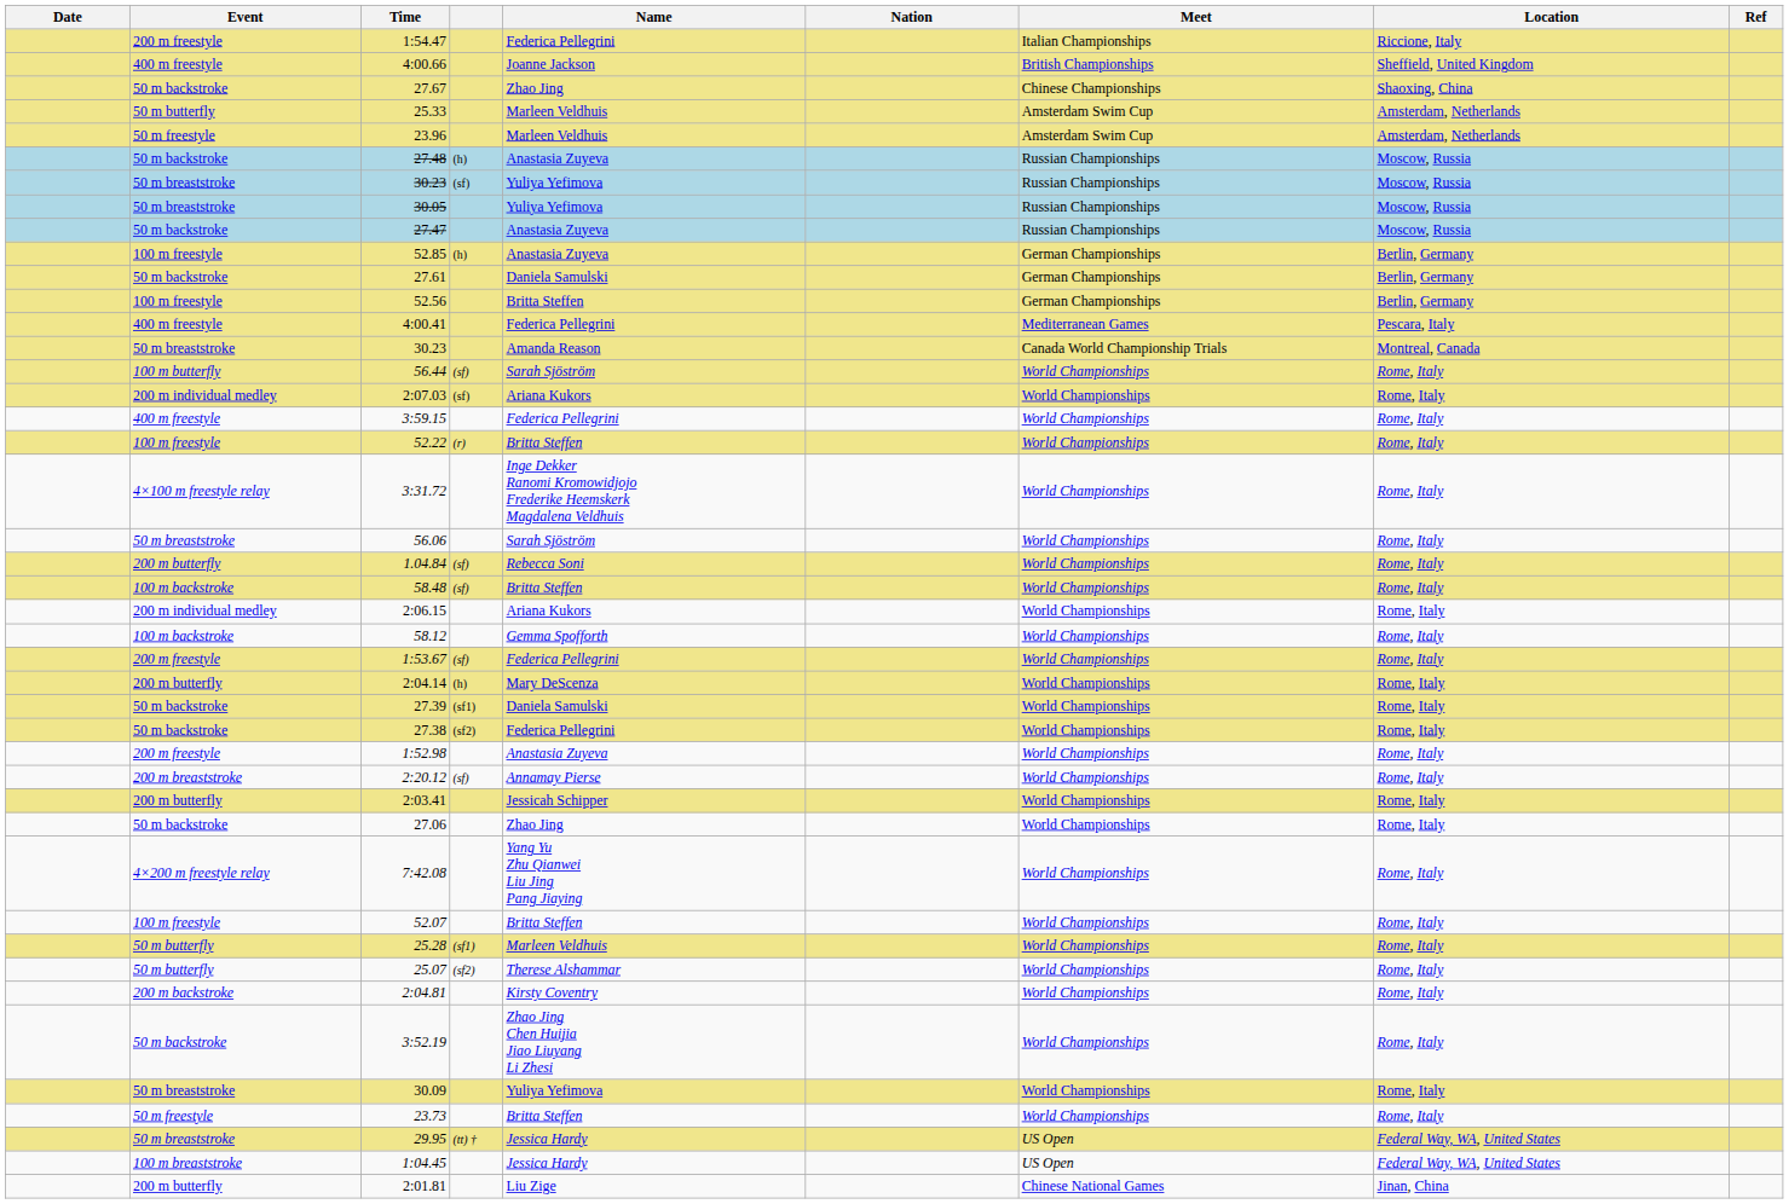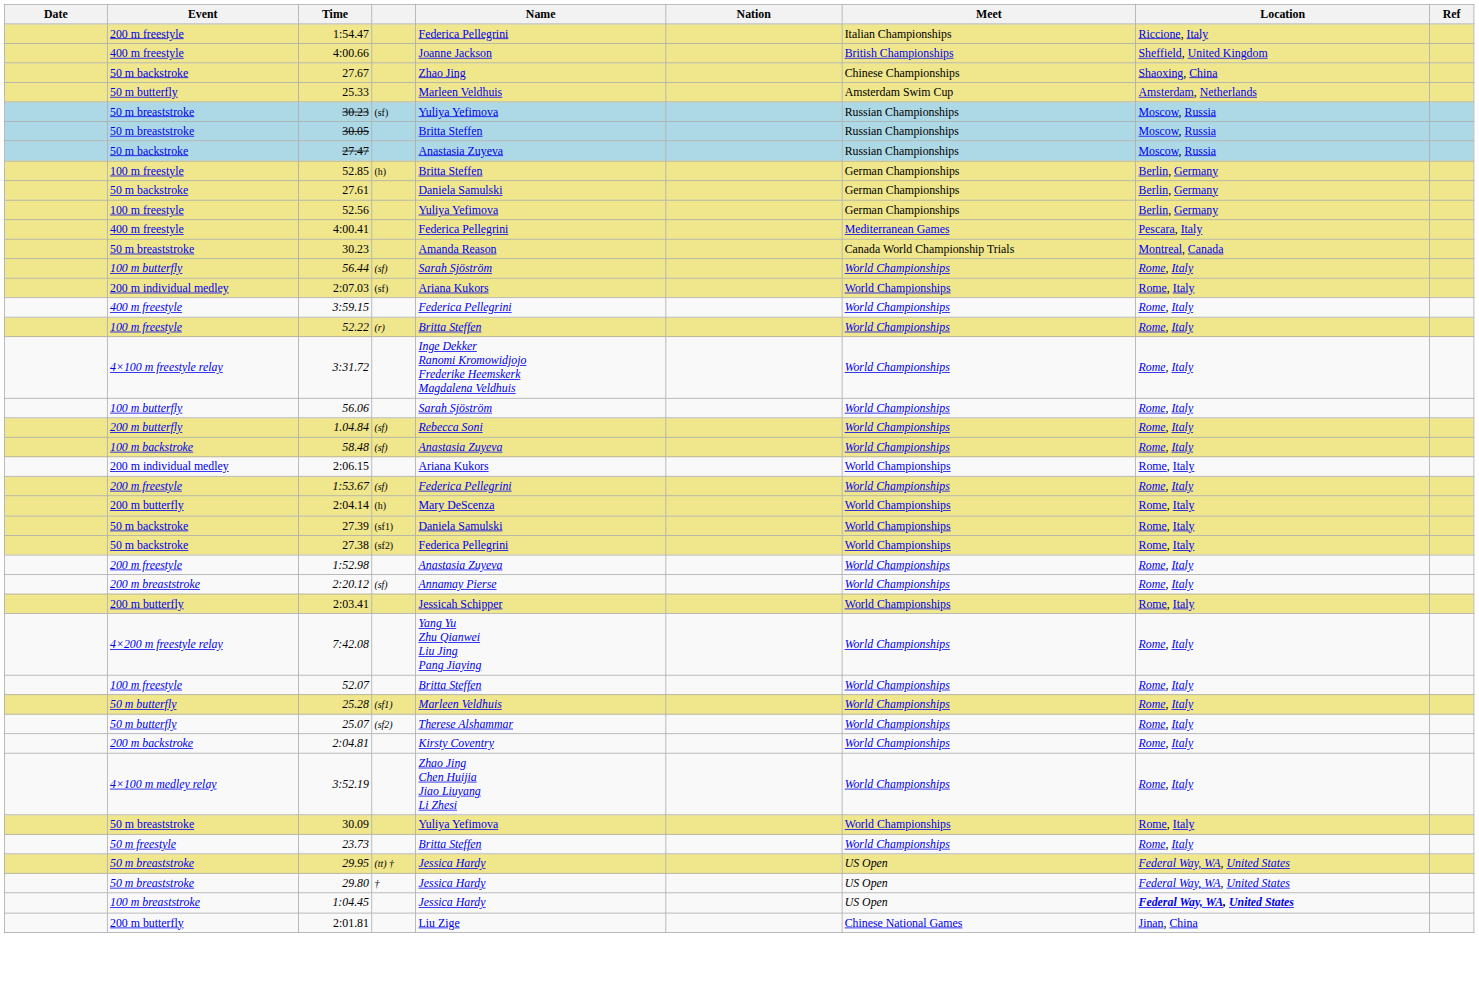 <table class="wikitable sortable" style="font-size: 95%;" width="95%">
 <tr>
 <th width="7%">Date</th>
 <th width="13%">Event</th>
 <th width="5%" class="unsortable">Time</th>
 <th width="3%" class="unsortable"></th>
 <th width="17%">Name</th>
 <th width="12%">Nation</th>
 <th width="20%">Meet</th>
 <th width="20%">Location</th>
 <th width="3%"  class="unsortable">Ref</th>
 </tr>
 <tr bgcolor="khaki">
 <td></td>
 <td><a href='#'>200 m freestyle</a></td>
 <td align="right">1:54.47</td>
 <td></td>
 <td><a href='#'>Federica Pellegrini</a></td>
 <td></td>
 <td>Italian Championships</td>
 <td> <a href='#'>Riccione</a>, <a href='#'>Italy</a></td>
 <td align="center"></td>
 </tr>
 <tr bgcolor="khaki">
 <td></td>
 <td><a href='#'>400 m freestyle</a></td>
 <td align="right">4:00.66</td>
 <td></td>
 <td><a href='#'>Joanne Jackson</a></td>
 <td></td>
 <td><a href='#'>British Championships</a></td>
 <td> <a href='#'>Sheffield</a>, <a href='#'>United Kingdom</a></td>
 <td align="center"></td>
 </tr>
 <tr bgcolor="khaki">
 <td></td>
 <td><a href='#'>50 m backstroke</a></td>
 <td align="right">27.67</td>
 <td><small></small></td>
 <td><a href='#'>Zhao Jing</a></td>
 <td></td>
 <td>Chinese Championships</td>
 <td> <a href='#'>Shaoxing</a>, <a href='#'>China</a></td>
 <td align="center"></td>
 </tr>
 <tr bgcolor="khaki">
 <td></td>
 <td><a href='#'>50 m butterfly</a></td>
 <td align="right">25.33</td>
 <td></td>
 <td><a href='#'>Marleen Veldhuis</a></td>
 <td></td>
 <td>Amsterdam Swim Cup</td>
 <td> <a href='#'>Amsterdam</a>, <a href='#'>Netherlands</a></td>
 <td align="center"></td>
 </tr>
-<tr bgcolor="khaki">
-<td></td>
-<td><a href='#'>50 m freestyle</a></td>
-<td align="right">23.96</td>
-<td></td>
-<td><a href='#'>Marleen Veldhuis</a></td>
-<td></td>
-<td>Amsterdam Swim Cup</td>
-<td> <a href='#'>Amsterdam</a>, <a href='#'>Netherlands</a></td>
-<td align="center"></td>
-</tr>
-<tr bgcolor="lightblue">
-<td></td>
-<td><a href='#'>50 m backstroke</a></td>
-<td align="right"><s>27.48</s></td>
-<td><small>(h)</small></td>
-<td><a href='#'>Anastasia Zuyeva</a></td>
-<td></td>
-<td>Russian Championships</td>
-<td> <a href='#'>Moscow</a>, <a href='#'>Russia</a></td>
-<td align="center"></td>
-</tr>
 <tr bgcolor="lightblue">
 <td></td>
 <td><a href='#'>50 m breaststroke</a></td>
 <td align="right"><s>30.23</s></td>
 <td><small>(sf)</small></td>
 <td><a href='#'>Yuliya Yefimova</a></td>
 <td></td>
 <td>Russian Championships</td>
 <td> <a href='#'>Moscow</a>, <a href='#'>Russia</a></td>
 <td align="center"></td>
 </tr>
 <tr bgcolor="lightblue">
 <td></td>
 <td><a href='#'>50 m breaststroke</a></td>
 <td align="right"><s>30.05</s></td>
 <td></td>
-<td><a href='#'>Yuliya Yefimova</a></td>
+<td><a href='#'>Britta Steffen</a></td>
 <td></td>
 <td>Russian Championships</td>
 <td> <a href='#'>Moscow</a>, <a href='#'>Russia</a></td>
 <td align="center"></td>
 </tr>
 <tr bgcolor="lightblue">
 <td></td>
 <td><a href='#'>50 m backstroke</a></td>
 <td align="right"><s>27.47</s></td>
 <td></td>
 <td><a href='#'>Anastasia Zuyeva</a></td>
 <td></td>
 <td>Russian Championships</td>
 <td> <a href='#'>Moscow</a>, <a href='#'>Russia</a></td>
 <td align="center"></td>
 </tr>
 <tr bgcolor="khaki">
 <td></td>
 <td><a href='#'>100 m freestyle</a></td>
 <td align="right">52.85</td>
 <td><small>(h)</small></td>
-<td><a href='#'>Anastasia Zuyeva</a></td>
+<td><a href='#'>Britta Steffen</a></td>
 <td></td>
 <td>German Championships</td>
 <td> <a href='#'>Berlin</a>, <a href='#'>Germany</a></td>
 <td align="center"></td>
 </tr>
 <tr bgcolor="khaki">
 <td></td>
 <td><a href='#'>50 m backstroke</a></td>
 <td align="right">27.61</td>
 <td></td>
 <td><a href='#'>Daniela Samulski</a></td>
 <td></td>
 <td>German Championships</td>
 <td> <a href='#'>Berlin</a>, <a href='#'>Germany</a></td>
 <td align="center"></td>
 </tr>
 <tr bgcolor="khaki">
 <td></td>
 <td><a href='#'>100 m freestyle</a></td>
 <td align="right">52.56</td>
 <td></td>
-<td><a href='#'>Britta Steffen</a></td>
+<td><a href='#'>Yuliya Yefimova</a></td>
 <td></td>
 <td>German Championships</td>
 <td> <a href='#'>Berlin</a>, <a href='#'>Germany</a></td>
 <td align="center"></td>
 </tr>
 <tr bgcolor="khaki">
 <td></td>
 <td><a href='#'>400 m freestyle</a></td>
 <td align="right">4:00.41</td>
 <td></td>
 <td><a href='#'>Federica Pellegrini</a></td>
 <td></td>
 <td><a href='#'>Mediterranean Games</a></td>
 <td> <a href='#'>Pescara</a>, <a href='#'>Italy</a></td>
 <td align="center"></td>
 </tr>
 <tr bgcolor="khaki">
 <td></td>
 <td><a href='#'>50 m breaststroke</a></td>
 <td align="right">30.23</td>
 <td></td>
 <td><a href='#'>Amanda Reason</a></td>
 <td></td>
 <td>Canada World Championship Trials</td>
 <td> <a href='#'>Montreal</a>, <a href='#'>Canada</a></td>
 <td align="center"></td>
 </tr>
 <tr style="font-style:italic" bgcolor="khaki">
 <td></td>
 <td><a href='#'>100 m butterfly</a></td>
 <td align="right">56.44</td>
 <td><small>(sf)</small></td>
 <td><a href='#'>Sarah Sjöström</a></td>
 <td></td>
 <td><a href='#'>World Championships</a></td>
 <td> <a href='#'>Rome</a>, <a href='#'>Italy</a></td>
 <td align="center"></td>
 </tr>
 <tr bgcolor="khaki">
 <td></td>
 <td><a href='#'>200 m individual medley</a></td>
 <td align="right">2:07.03</td>
 <td><small>(sf)</small></td>
 <td><a href='#'>Ariana Kukors</a></td>
 <td></td>
 <td><a href='#'>World Championships</a></td>
 <td> <a href='#'>Rome</a>, <a href='#'>Italy</a></td>
 <td align="center"></td>
 </tr>
 <tr style="font-style:italic">
 <td></td>
 <td><a href='#'>400 m freestyle</a></td>
 <td align="right">3:59.15</td>
 <td></td>
 <td><a href='#'>Federica Pellegrini</a></td>
 <td></td>
 <td><a href='#'>World Championships</a></td>
 <td> <a href='#'>Rome</a>, <a href='#'>Italy</a></td>
 <td align="center"></td>
 </tr>
 <tr style="font-style:italic" bgcolor="khaki">
 <td></td>
 <td><a href='#'>100 m freestyle</a></td>
 <td align="right">52.22</td>
 <td><small>(r)</small></td>
 <td><a href='#'>Britta Steffen</a></td>
 <td></td>
 <td><a href='#'>World Championships</a></td>
 <td> <a href='#'>Rome</a>, <a href='#'>Italy</a></td>
 <td align="center"></td>
 </tr>
 <tr style="font-style:italic">
 <td></td>
 <td><a href='#'>4×100 m freestyle relay</a></td>
 <td align="right">3:31.72</td>
 <td></td>
 <td><a href='#'>Inge Dekker</a><br><a href='#'>Ranomi Kromowidjojo</a><br><a href='#'>Frederike Heemskerk</a><br><a href='#'>Magdalena Veldhuis</a></td>
 <td></td>
 <td><a href='#'>World Championships</a></td>
 <td> <a href='#'>Rome</a>, <a href='#'>Italy</a></td>
 <td align="center"></td>
 </tr>
 <tr style="font-style:italic">
 <td></td>
-<td><a href='#'>50 m breaststroke</a></td>
+<td><a href='#'>100 m butterfly</a></td>
 <td align="right">56.06</td>
 <td></td>
 <td><a href='#'>Sarah Sjöström</a></td>
 <td></td>
 <td><a href='#'>World Championships</a></td>
 <td> <a href='#'>Rome</a>, <a href='#'>Italy</a></td>
 <td align="center"></td>
 </tr>
 <tr style="font-style:italic" bgcolor="khaki">
 <td></td>
 <td><a href='#'>200 m butterfly</a></td>
 <td align="right">1.04.84</td>
 <td><small>(sf)</small></td>
 <td><a href='#'>Rebecca Soni</a></td>
 <td></td>
 <td><a href='#'>World Championships</a></td>
 <td> <a href='#'>Rome</a>, <a href='#'>Italy</a></td>
 <td align="center"></td>
 </tr>
 <tr style="font-style:italic" bgcolor="khaki">
 <td></td>
 <td><a href='#'>100 m backstroke</a></td>
 <td align="right">58.48</td>
 <td><small>(sf)</small></td>
-<td><a href='#'>Britta Steffen</a></td>
+<td><a href='#'>Anastasia Zuyeva</a></td>
 <td></td>
 <td><a href='#'>World Championships</a></td>
 <td> <a href='#'>Rome</a>, <a href='#'>Italy</a></td>
 <td align="center"></td>
 </tr>
 <tr>
 <td></td>
 <td><a href='#'>200 m individual medley</a></td>
 <td align="right">2:06.15</td>
 <td></td>
 <td><a href='#'>Ariana Kukors</a></td>
-<td></td>
-<td><a href='#'>World Championships</a></td>
-<td> <a href='#'>Rome</a>, <a href='#'>Italy</a></td>
-<td align="center"></td>
-</tr>
-<tr style="font-style:italic">
-<td></td>
-<td><a href='#'>100 m backstroke</a></td>
-<td align="right">58.12</td>
-<td></td>
-<td><a href='#'>Gemma Spofforth</a></td>
 <td></td>
 <td><a href='#'>World Championships</a></td>
 <td> <a href='#'>Rome</a>, <a href='#'>Italy</a></td>
 <td align="center"></td>
 </tr>
 <tr style="font-style:italic" bgcolor="khaki">
 <td></td>
 <td><a href='#'>200 m freestyle</a></td>
 <td align="right">1:53.67</td>
 <td><small>(sf)</small></td>
 <td><a href='#'>Federica Pellegrini</a></td>
 <td></td>
 <td><a href='#'>World Championships</a></td>
 <td> <a href='#'>Rome</a>, <a href='#'>Italy</a></td>
 <td align="center"></td>
 </tr>
 <tr bgcolor="khaki">
 <td></td>
 <td><a href='#'>200 m butterfly</a></td>
 <td align="right">2:04.14</td>
 <td><small>(h)</small></td>
 <td><a href='#'>Mary DeScenza</a></td>
 <td></td>
 <td><a href='#'>World Championships</a></td>
 <td> <a href='#'>Rome</a>, <a href='#'>Italy</a></td>
 <td align="center"></td>
 </tr>
 <tr bgcolor="khaki">
 <td></td>
 <td><a href='#'>50 m backstroke</a></td>
 <td align="right">27.39</td>
 <td><small>(sf1)</small></td>
 <td><a href='#'>Daniela Samulski</a></td>
 <td></td>
 <td><a href='#'>World Championships</a></td>
 <td> <a href='#'>Rome</a>, <a href='#'>Italy</a></td>
 <td align="center"></td>
 </tr>
 <tr bgcolor="khaki">
 <td></td>
 <td><a href='#'>50 m backstroke</a></td>
 <td align="right">27.38</td>
 <td><small>(sf2)</small></td>
 <td><a href='#'>Federica Pellegrini</a></td>
 <td></td>
 <td><a href='#'>World Championships</a></td>
 <td> <a href='#'>Rome</a>, <a href='#'>Italy</a></td>
 <td align="center"></td>
 </tr>
 <tr style="font-style:italic">
 <td></td>
 <td><a href='#'>200 m freestyle</a></td>
 <td align="right">1:52.98</td>
 <td></td>
 <td><a href='#'>Anastasia Zuyeva</a></td>
 <td></td>
 <td><a href='#'>World Championships</a></td>
 <td> <a href='#'>Rome</a>, <a href='#'>Italy</a></td>
 <td align="center"></td>
 </tr>
 <tr style="font-style:italic">
 <td></td>
 <td><a href='#'>200 m breaststroke</a></td>
 <td align="right">2:20.12</td>
 <td><small>(sf)</small></td>
 <td><a href='#'>Annamay Pierse</a></td>
 <td></td>
 <td><a href='#'>World Championships</a></td>
 <td> <a href='#'>Rome</a>, <a href='#'>Italy</a></td>
 <td align="center"></td>
 </tr>
 <tr bgcolor="khaki">
 <td></td>
 <td><a href='#'>200 m butterfly</a></td>
 <td align="right">2:03.41</td>
 <td></td>
 <td><a href='#'>Jessicah Schipper</a></td>
 <td></td>
 <td><a href='#'>World Championships</a></td>
 <td> <a href='#'>Rome</a>, <a href='#'>Italy</a></td>
 <td align="center"></td>
 </tr>
-<tr>
-<td></td>
-<td><a href='#'>50 m backstroke</a></td>
-<td align="right">27.06</td>
-<td></td>
-<td><a href='#'>Zhao Jing</a></td>
-<td></td>
-<td><a href='#'>World Championships</a></td>
-<td> <a href='#'>Rome</a>, <a href='#'>Italy</a></td>
-<td align="center"></td>
-</tr>
 <tr style="font-style:italic">
 <td></td>
 <td><a href='#'>4×200 m freestyle relay</a></td>
 <td align="right">7:42.08</td>
 <td></td>
 <td><a href='#'>Yang Yu</a><br><a href='#'>Zhu Qianwei</a><br><a href='#'>Liu Jing</a><br><a href='#'>Pang Jiaying</a></td>
 <td></td>
 <td><a href='#'>World Championships</a></td>
 <td> <a href='#'>Rome</a>, <a href='#'>Italy</a></td>
 <td align="center"></td>
 </tr>
 <tr style="font-style:italic">
 <td></td>
 <td><a href='#'>100 m freestyle</a></td>
 <td align="right">52.07</td>
 <td></td>
 <td><a href='#'>Britta Steffen</a></td>
 <td></td>
 <td><a href='#'>World Championships</a></td>
 <td> <a href='#'>Rome</a>, <a href='#'>Italy</a></td>
 <td align="center"></td>
 </tr>
 <tr style="font-style:italic" bgcolor="khaki">
 <td></td>
 <td><a href='#'>50 m butterfly</a></td>
 <td align="right">25.28</td>
 <td><small>(sf1)</small></td>
 <td><a href='#'>Marleen Veldhuis</a></td>
 <td></td>
 <td><a href='#'>World Championships</a></td>
 <td> <a href='#'>Rome</a>, <a href='#'>Italy</a></td>
 <td align="center"></td>
 </tr>
 <tr style="font-style:italic">
 <td></td>
 <td><a href='#'>50 m butterfly</a></td>
 <td align="right">25.07</td>
 <td><small>(sf2)</small></td>
 <td><a href='#'>Therese Alshammar</a></td>
 <td></td>
 <td><a href='#'>World Championships</a></td>
 <td> <a href='#'>Rome</a>, <a href='#'>Italy</a></td>
 <td align="center"></td>
 </tr>
 <tr style="font-style:italic">
 <td></td>
 <td><a href='#'>200 m backstroke</a></td>
 <td align="right">2:04.81</td>
 <td></td>
 <td><a href='#'>Kirsty Coventry</a></td>
 <td></td>
 <td><a href='#'>World Championships</a></td>
 <td> <a href='#'>Rome</a>, <a href='#'>Italy</a></td>
 <td align="center"></td>
 </tr>
 <tr style="font-style:italic">
 <td></td>
-<td><a href='#'>50 m backstroke</a></td>
+<td><a href='#'>4×100 m medley relay</a></td>
 <td align="right">3:52.19</td>
 <td></td>
 <td><a href='#'>Zhao Jing</a><br><a href='#'>Chen Huijia</a><br><a href='#'>Jiao Liuyang</a><br><a href='#'>Li Zhesi</a></td>
 <td></td>
 <td><a href='#'>World Championships</a></td>
 <td> <a href='#'>Rome</a>, <a href='#'>Italy</a></td>
 <td align="center"></td>
 </tr>
 <tr bgcolor="khaki">
 <td></td>
 <td><a href='#'>50 m breaststroke</a></td>
 <td align="right">30.09</td>
 <td></td>
 <td><a href='#'>Yuliya Yefimova</a></td>
 <td></td>
 <td><a href='#'>World Championships</a></td>
 <td> <a href='#'>Rome</a>, <a href='#'>Italy</a></td>
 <td align="center"></td>
 </tr>
 <tr style="font-style:italic">
 <td></td>
 <td><a href='#'>50 m freestyle</a></td>
 <td align="right">23.73</td>
 <td></td>
 <td><a href='#'>Britta Steffen</a></td>
 <td></td>
 <td><a href='#'>World Championships</a></td>
 <td> <a href='#'>Rome</a>, <a href='#'>Italy</a></td>
 <td align="center"></td>
 </tr>
 <tr style="font-style:italic" bgcolor="khaki">
 <td></td>
 <td><a href='#'>50 m breaststroke</a></td>
 <td align="right">29.95</td>
 <td><small>(tt) †</small></td>
 <td><a href='#'>Jessica Hardy</a></td>
 <td></td>
 <td>US Open</td>
 <td> <a href='#'>Federal Way, WA</a>, <a href='#'>United States</a></td>
 <td align="center"></td>
 </tr>
 <tr style="font-style:italic">
 <td></td>
+<td><a href='#'>50 m breaststroke</a></td>
+<td align="right">29.80</td>
+<td><small>†</small></td>
+<td><a href='#'>Jessica Hardy</a></td>
+<td></td>
+<td>US Open</td>
+<td> <a href='#'>Federal Way, WA</a>, <a href='#'>United States</a></td>
+<td align="center"></td>
+</tr>
+<tr style="font-style:italic">
+<td></td>
 <td><a href='#'>100 m breaststroke</a></td>
 <td align="right">1:04.45</td>
 <td></td>
 <td><a href='#'>Jessica Hardy</a></td>
 <td></td>
 <td>US Open</td>
-<td> <a href='#'>Federal Way, WA</a>, <a href='#'>United States</a></td>
+<td><strong> <a href='#'>Federal Way, WA</a>, <a href='#'>United States</a></strong></td>
 <td align="center"></td>
 </tr>
 <tr>
 <td></td>
 <td><a href='#'>200 m butterfly</a></td>
 <td align="right">2:01.81</td>
 <td></td>
 <td><a href='#'>Liu Zige</a></td>
 <td></td>
 <td><a href='#'>Chinese National Games</a></td>
 <td> <a href='#'>Jinan</a>, <a href='#'>China</a></td>
 <td align="center"></td>
 </tr>
 </table>
